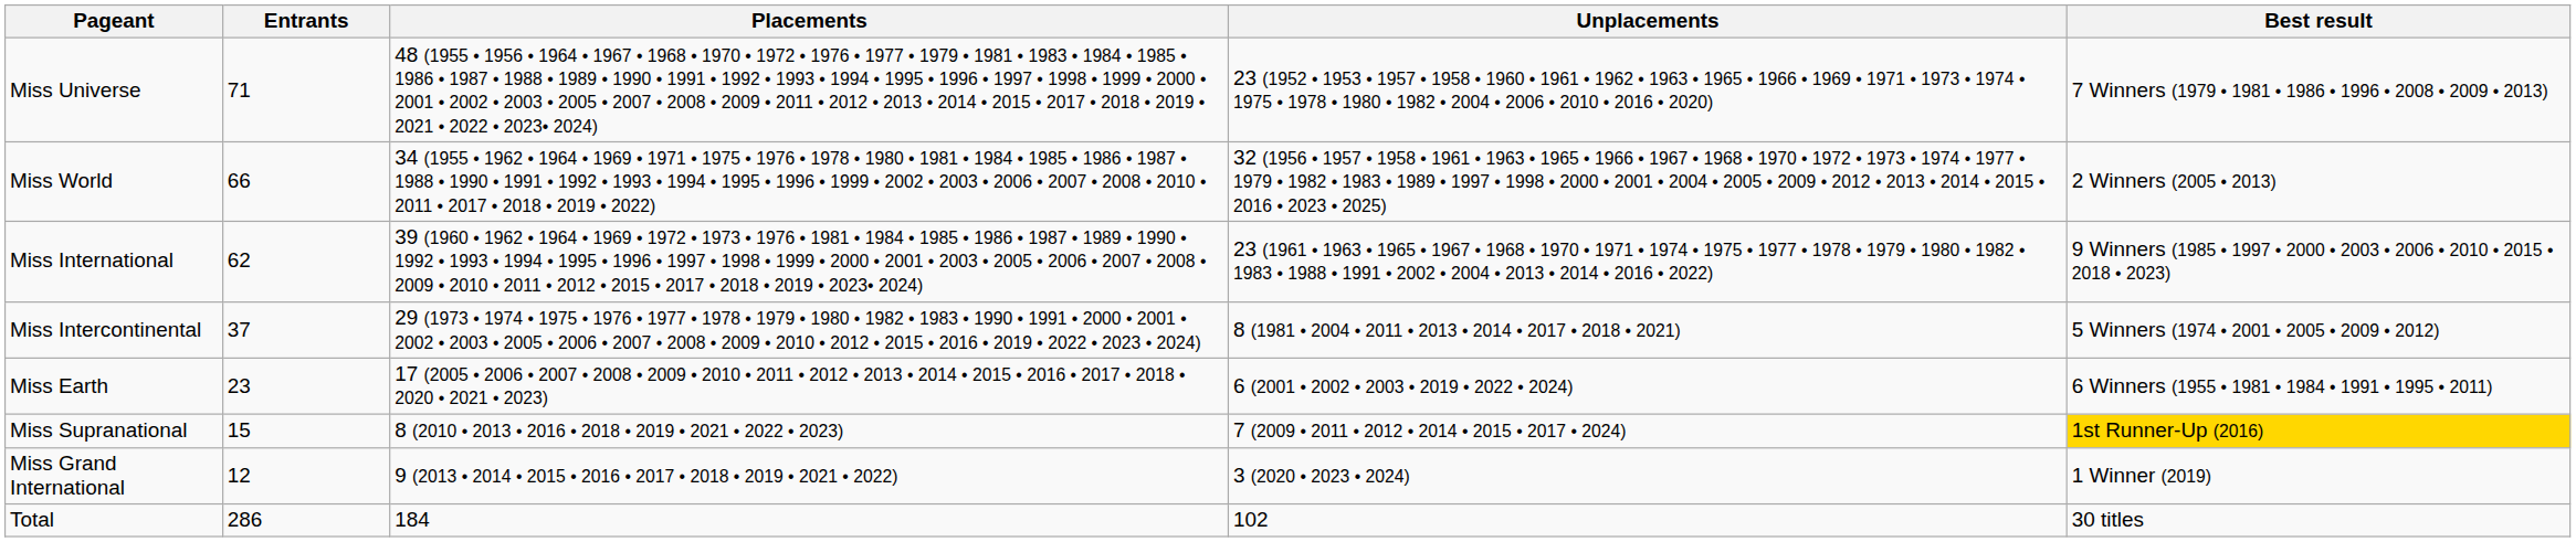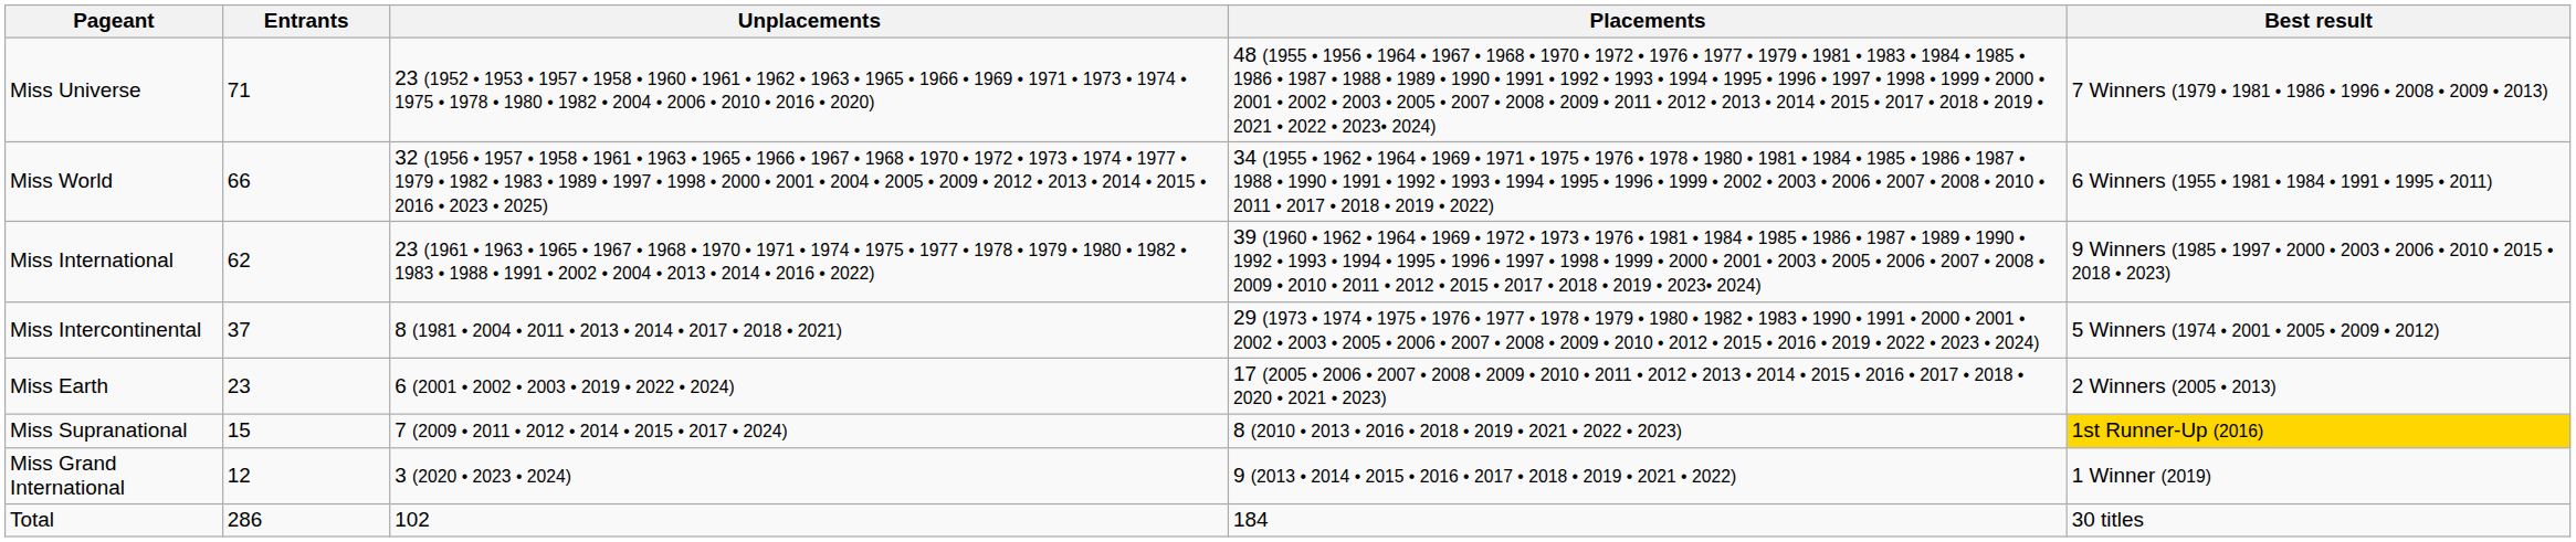 <table class="wikitable sortable">
 <tr>
 <th width="4%">Pageant</th>
 <th width="4%">Entrants</th>
+<th width="20%">Unplacements</th>
 <th width="20%">Placements</th>
-<th width="20%">Unplacements</th>
 <th width="12%">Best result</th>
 </tr>
 <tr>
 <td>Miss Universe</td>
 <td>71</td>
+<td>23 <small>(1952 • 1953 • 1957 • 1958 • 1960 • 1961 • 1962 • 1963 • 1965 • 1966 • 1969 • 1971 • 1973 • 1974 • 1975 • 1978 • 1980 • 1982 • 2004 • 2006 • 2010 • 2016 • 2020)</small></td>
 <td>48 <small>(1955 • 1956 • 1964 • 1967 • 1968 • 1970 • 1972 • 1976 • 1977 • 1979 • 1981 • 1983 • 1984 • 1985 • 1986 • 1987 • 1988 • 1989 • 1990 • 1991 • 1992 • 1993 • 1994 • 1995 • 1996 • 1997 • 1998 • 1999 • 2000 • 2001 • 2002 • 2003 • 2005 • 2007 • 2008 • 2009 • 2011 • 2012 • 2013 • 2014 • 2015 • 2017 • 2018 • 2019 • 2021 • 2022 • 2023• 2024)</small></td>
-<td>23 <small>(1952 • 1953 • 1957 • 1958 • 1960 • 1961 • 1962 • 1963 • 1965 • 1966 • 1969 • 1971 • 1973 • 1974 • 1975 • 1978 • 1980 • 1982 • 2004 • 2006 • 2010 • 2016 • 2020)</small></td>
 <td>7 Winners <small>(1979 • 1981 • 1986 • 1996 • 2008 • 2009 • 2013)</small></td>
 </tr>
 <tr>
 <td>Miss World</td>
 <td>66</td>
+<td>32 <small>(1956 • 1957 • 1958 • 1961 • 1963 • 1965 • 1966 • 1967 • 1968 • 1970 • 1972 • 1973 • 1974 • 1977 • 1979 • 1982 • 1983 • 1989 • 1997 • 1998 • 2000 • 2001 • 2004 • 2005 • 2009 • 2012 • 2013 • 2014 • 2015 • 2016 • 2023 • 2025)</small></td>
 <td>34 <small>(1955 • 1962 • 1964 • 1969 • 1971 • 1975 • 1976 • 1978 • 1980 • 1981 • 1984 • 1985 • 1986 • 1987 • 1988 • 1990 • 1991 • 1992 • 1993 • 1994 • 1995 • 1996 • 1999 • 2002 • 2003 • 2006 • 2007 • 2008 • 2010 • 2011 • 2017 • 2018 • 2019 • 2022)</small></td>
-<td>32 <small>(1956 • 1957 • 1958 • 1961 • 1963 • 1965 • 1966 • 1967 • 1968 • 1970 • 1972 • 1973 • 1974 • 1977 • 1979 • 1982 • 1983 • 1989 • 1997 • 1998 • 2000 • 2001 • 2004 • 2005 • 2009 • 2012 • 2013 • 2014 • 2015 • 2016 • 2023 • 2025)</small></td>
-<td>2 Winners <small>(2005 • 2013)</small></td>
+<td>6 Winners <small>(1955 • 1981 • 1984 • 1991 • 1995 • 2011)</small></td>
 </tr>
 <tr>
 <td>Miss International</td>
 <td>62</td>
+<td>23 <small>(1961 • 1963 • 1965 • 1967 • 1968 • 1970 • 1971 • 1974 • 1975 • 1977 • 1978 • 1979 • 1980 • 1982 • 1983 • 1988 • 1991 • 2002 • 2004 • 2013 • 2014 • 2016 • 2022)</small></td>
 <td>39 <small>(1960 • 1962 • 1964 • 1969 • 1972 • 1973 • 1976 • 1981 • 1984 • 1985 • 1986 • 1987 • 1989 • 1990 • 1992 • 1993 • 1994 • 1995 • 1996 • 1997 • 1998 • 1999 • 2000 • 2001 • 2003 • 2005 • 2006 • 2007 • 2008 • 2009 • 2010 • 2011 • 2012 • 2015 • 2017 • 2018 • 2019 • 2023• 2024)</small></td>
-<td>23 <small>(1961 • 1963 • 1965 • 1967 • 1968 • 1970 • 1971 • 1974 • 1975 • 1977 • 1978 • 1979 • 1980 • 1982 • 1983 • 1988 • 1991 • 2002 • 2004 • 2013 • 2014 • 2016 • 2022)</small></td>
 <td>9 Winners <small>(1985 • 1997 • 2000 • 2003 • 2006 • 2010 • 2015 • 2018 • 2023)</small></td>
 </tr>
 <tr>
 <td>Miss Intercontinental</td>
 <td>37</td>
+<td>8 <small>(1981 • 2004 • 2011 • 2013 • 2014 • 2017 • 2018 • 2021)</small></td>
 <td>29 <small>(1973 • 1974 • 1975 • 1976 • 1977 • 1978 • 1979 • 1980 • 1982 • 1983 • 1990 • 1991 • 2000 • 2001 • 2002 • 2003 • 2005 • 2006 • 2007 • 2008 • 2009 • 2010 • 2012 • 2015 • 2016 • 2019 • 2022 • 2023 • 2024)</small></td>
-<td>8 <small>(1981 • 2004 • 2011 • 2013 • 2014 • 2017 • 2018 • 2021)</small></td>
 <td>5 Winners <small>(1974 • 2001 • 2005 • 2009 • 2012)</small></td>
 </tr>
 <tr>
 <td>Miss Earth</td>
 <td>23</td>
+<td>6 <small>(2001 • 2002 • 2003 • 2019 • 2022 • 2024)</small></td>
 <td>17 <small>(2005 • 2006 • 2007 • 2008 • 2009 • 2010 • 2011 • 2012 • 2013 • 2014 • 2015 • 2016 • 2017 • 2018 • 2020 • 2021 • 2023)</small></td>
-<td>6 <small>(2001 • 2002 • 2003 • 2019 • 2022 • 2024)</small></td>
-<td>6 Winners <small>(1955 • 1981 • 1984 • 1991 • 1995 • 2011)</small></td>
+<td>2 Winners <small>(2005 • 2013)</small></td>
 </tr>
 <tr>
 <td>Miss Supranational</td>
 <td>15</td>
+<td>7 <small>(2009 • 2011 • 2012 • 2014 • 2015 • 2017 • 2024)</small></td>
 <td>8 <small>(2010 • 2013 • 2016 • 2018 • 2019 • 2021 • 2022 • 2023)</small></td>
-<td>7 <small>(2009 • 2011 • 2012 • 2014 • 2015 • 2017 • 2024)</small></td>
 <td style="background: gold;">1st Runner-Up <small>(2016)</small></td>
 </tr>
 <tr>
 <td>Miss Grand International</td>
 <td>12</td>
+<td>3 <small>(2020 • 2023 • 2024)</small></td>
 <td>9 <small>(2013 • 2014 • 2015 • 2016 • 2017 • 2018 • 2019 • 2021 • 2022)</small></td>
-<td>3 <small>(2020 • 2023 • 2024)</small></td>
 <td>1 Winner <small>(2019)</small></td>
 </tr>
 <tr>
 <td>Total</td>
 <td>286</td>
+<td>102</td>
 <td>184</td>
-<td>102</td>
 <td>30 titles</td>
 </tr>
 </table>
